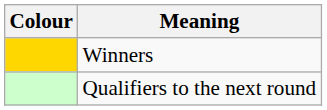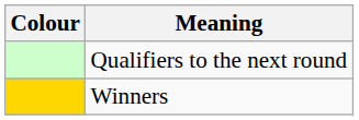 <table class="wikitable">
 <tr>
 <th>Colour</th>
 <th>Meaning</th>
 </tr>
 <tr>
+<td style="background:#cfc;"></td>
+<td>Qualifiers to the next round</td>
+</tr>
+<tr>
 <td style="background:gold"></td>
 <td>Winners</td>
 </tr>
-<tr>
-<td style="background:#cfc;"></td>
-<td>Qualifiers to the next round</td>
-</tr>
 </table>
